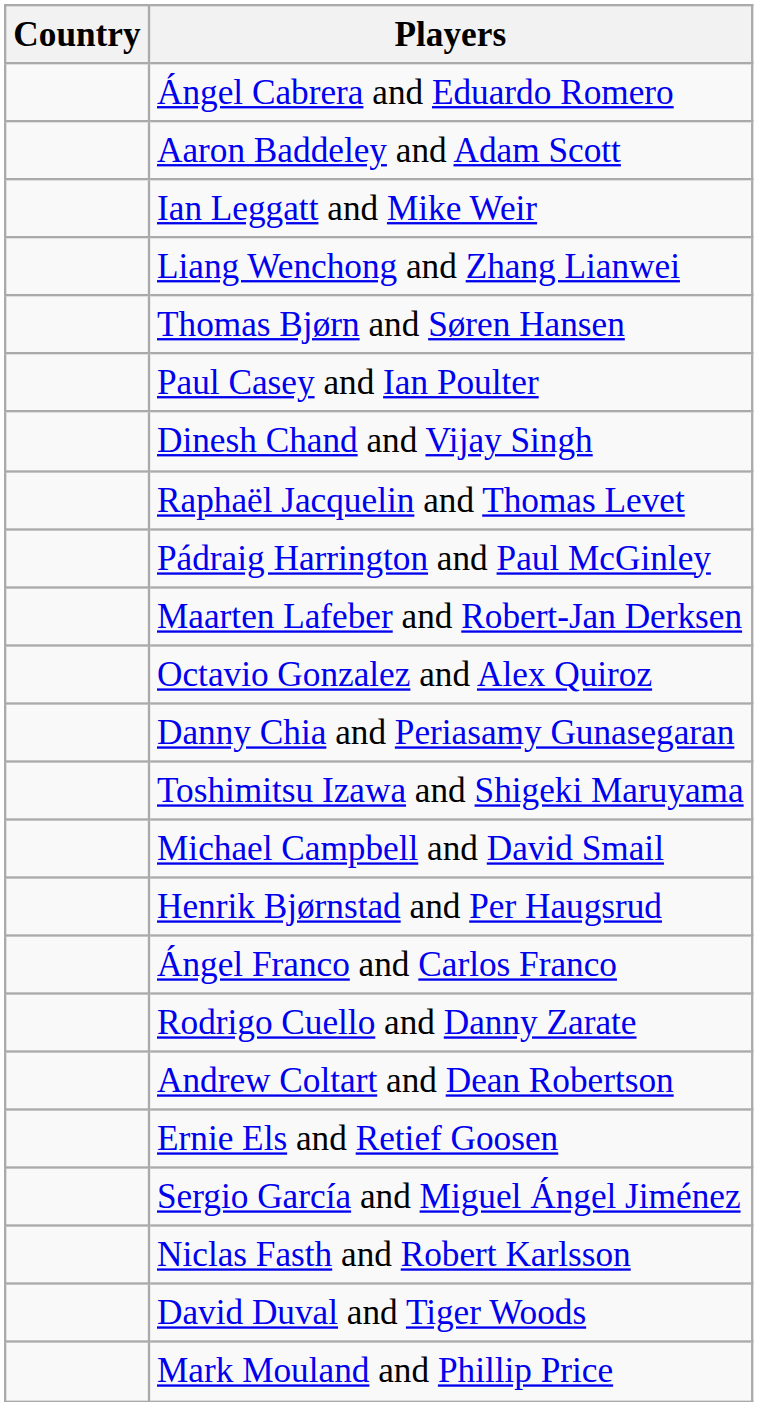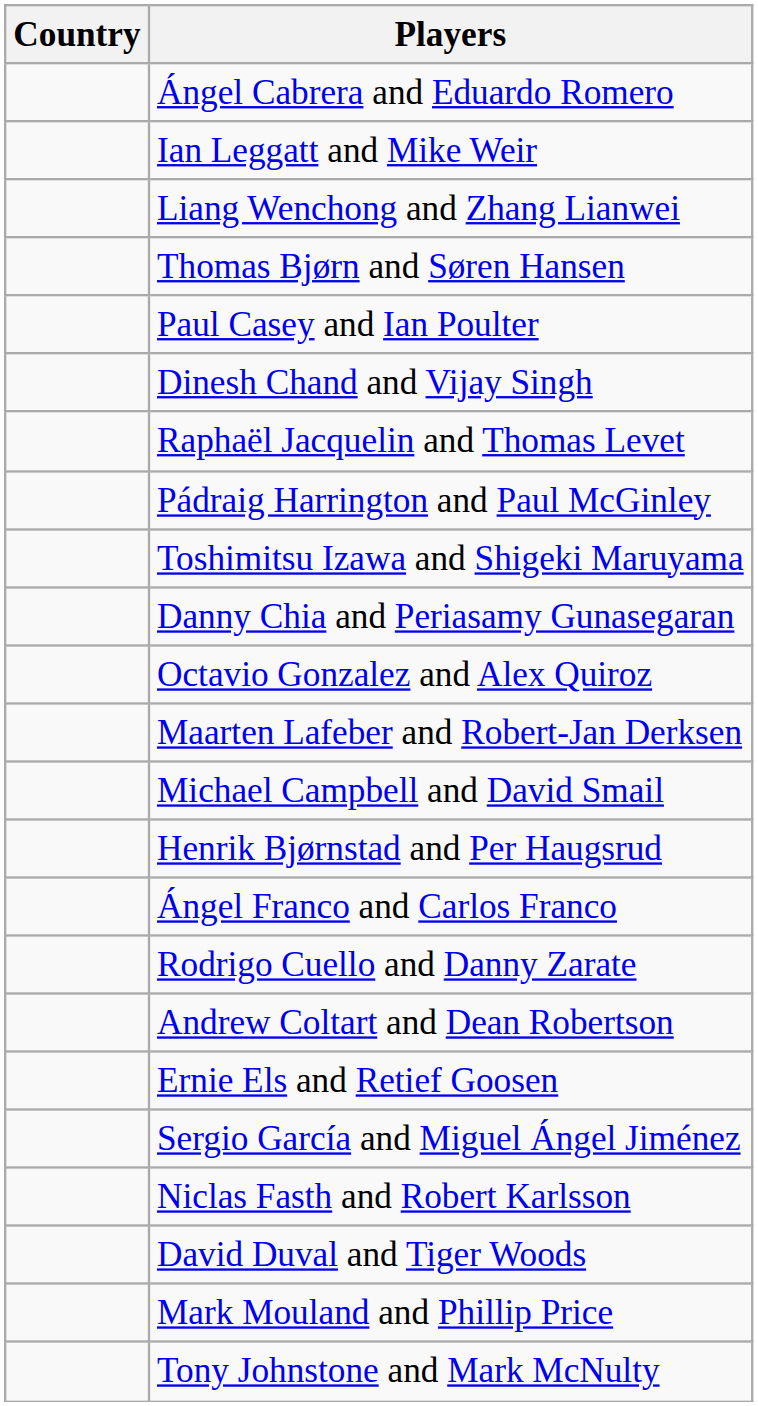 <table class="wikitable" style="font-size:95%;">
 <tr>
 <th>Country</th>
 <th>Players</th>
 </tr>
 <tr>
 <td></td>
 <td><a href='#'>Ángel Cabrera</a> and <a href='#'>Eduardo Romero</a></td>
-</tr>
-<tr>
-<td></td>
-<td><a href='#'>Aaron Baddeley</a> and <a href='#'>Adam Scott</a></td>
 </tr>
 <tr>
 <td></td>
 <td><a href='#'>Ian Leggatt</a> and <a href='#'>Mike Weir</a></td>
 </tr>
 <tr>
 <td></td>
 <td><a href='#'>Liang Wenchong</a> and <a href='#'>Zhang Lianwei</a></td>
 </tr>
 <tr>
 <td></td>
 <td><a href='#'>Thomas Bjørn</a> and <a href='#'>Søren Hansen</a></td>
 </tr>
 <tr>
 <td></td>
 <td><a href='#'>Paul Casey</a> and <a href='#'>Ian Poulter</a></td>
 </tr>
 <tr>
 <td></td>
 <td><a href='#'>Dinesh Chand</a> and <a href='#'>Vijay Singh</a></td>
 </tr>
 <tr>
 <td></td>
 <td><a href='#'>Raphaël Jacquelin</a> and <a href='#'>Thomas Levet</a></td>
 </tr>
 <tr>
 <td></td>
 <td><a href='#'>Pádraig Harrington</a> and <a href='#'>Paul McGinley</a></td>
 </tr>
 <tr>
 <td></td>
-<td><a href='#'>Maarten Lafeber</a> and <a href='#'>Robert-Jan Derksen</a></td>
+<td><a href='#'>Toshimitsu Izawa</a> and <a href='#'>Shigeki Maruyama</a></td>
+</tr>
+<tr>
+<td></td>
+<td><a href='#'>Danny Chia</a> and <a href='#'>Periasamy Gunasegaran</a></td>
 </tr>
 <tr>
 <td></td>
 <td><a href='#'>Octavio Gonzalez</a> and <a href='#'>Alex Quiroz</a></td>
 </tr>
 <tr>
 <td></td>
-<td><a href='#'>Danny Chia</a> and <a href='#'>Periasamy Gunasegaran</a></td>
-</tr>
-<tr>
-<td></td>
-<td><a href='#'>Toshimitsu Izawa</a> and <a href='#'>Shigeki Maruyama</a></td>
+<td><a href='#'>Maarten Lafeber</a> and <a href='#'>Robert-Jan Derksen</a></td>
 </tr>
 <tr>
 <td></td>
 <td><a href='#'>Michael Campbell</a> and <a href='#'>David Smail</a></td>
 </tr>
 <tr>
 <td></td>
 <td><a href='#'>Henrik Bjørnstad</a> and <a href='#'>Per Haugsrud</a></td>
 </tr>
 <tr>
 <td></td>
 <td><a href='#'>Ángel Franco</a> and <a href='#'>Carlos Franco</a></td>
 </tr>
 <tr>
 <td></td>
 <td><a href='#'>Rodrigo Cuello</a> and <a href='#'>Danny Zarate</a></td>
 </tr>
 <tr>
 <td></td>
 <td><a href='#'>Andrew Coltart</a> and <a href='#'>Dean Robertson</a></td>
 </tr>
 <tr>
 <td></td>
 <td><a href='#'>Ernie Els</a> and <a href='#'>Retief Goosen</a></td>
 </tr>
 <tr>
 <td></td>
 <td><a href='#'>Sergio García</a> and <a href='#'>Miguel Ángel Jiménez</a></td>
 </tr>
 <tr>
 <td></td>
 <td><a href='#'>Niclas Fasth</a> and <a href='#'>Robert Karlsson</a></td>
 </tr>
 <tr>
 <td></td>
 <td><a href='#'>David Duval</a> and <a href='#'>Tiger Woods</a></td>
 </tr>
 <tr>
 <td></td>
 <td><a href='#'>Mark Mouland</a> and <a href='#'>Phillip Price</a></td>
 </tr>
+<tr>
+<td></td>
+<td><a href='#'>Tony Johnstone</a> and <a href='#'>Mark McNulty</a></td>
+</tr>
 </table>
